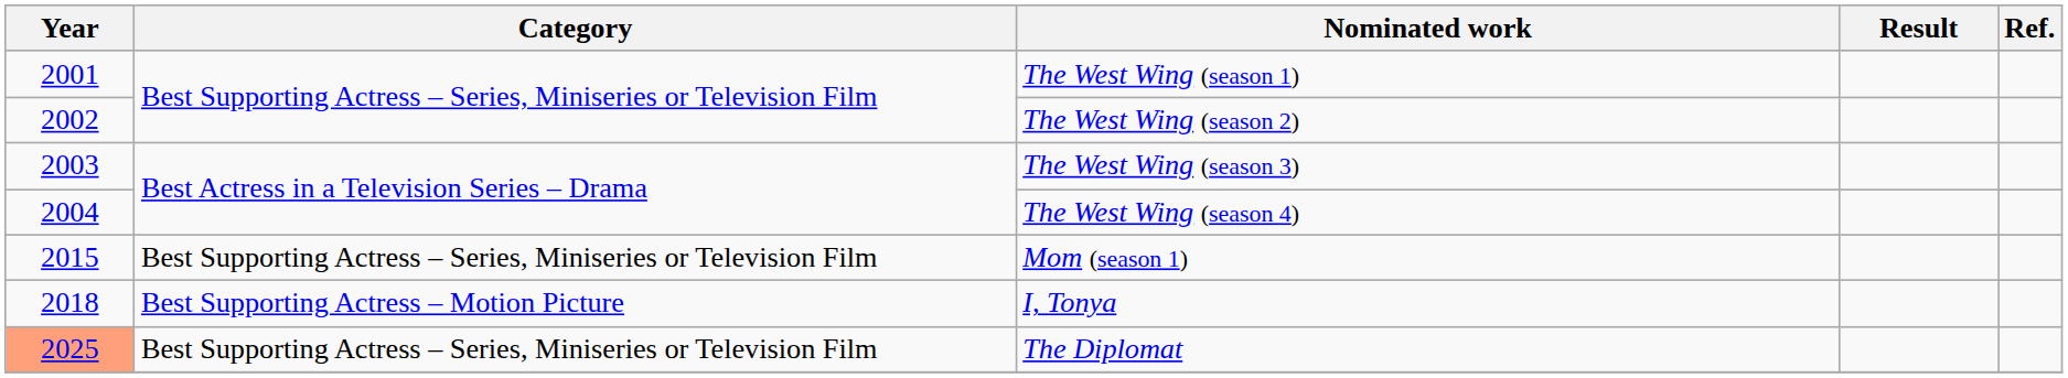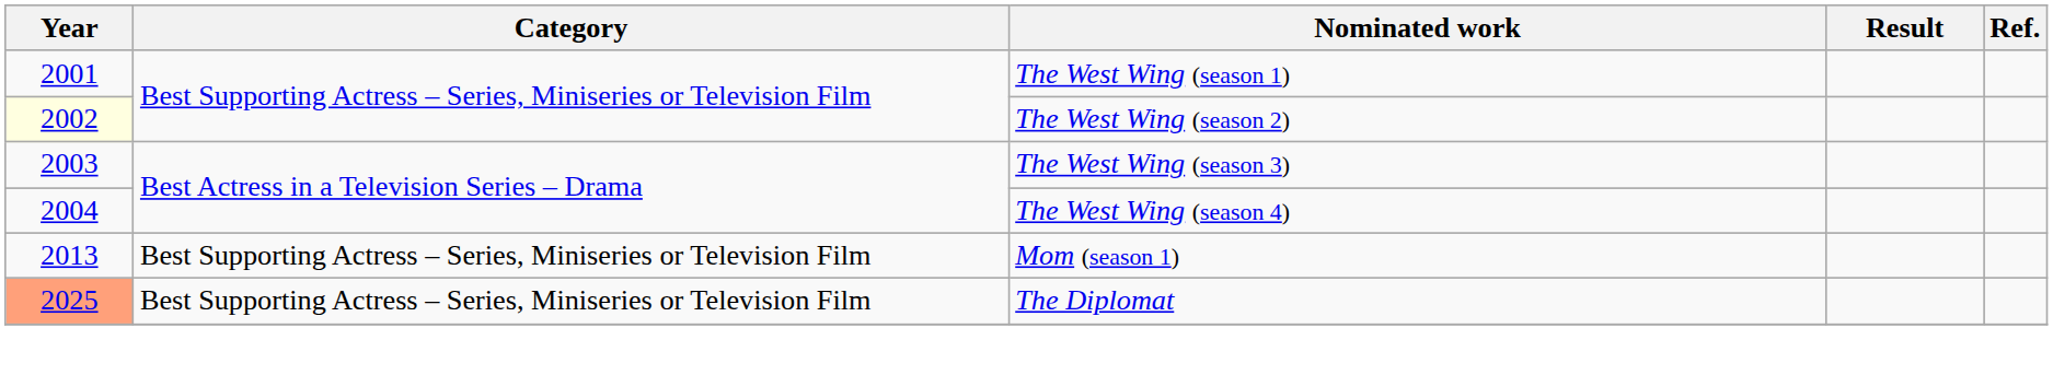 <table class=wikitable>
 <tr>
 <th scope="col" style="width:4em;">Year</th>
 <th scope="col" style="width:30em;">Category</th>
 <th scope="col" style="width:28em;">Nominated work</th>
 <th scope="col" style="width:5em;">Result</th>
 <th>Ref.</th>
 </tr>
 <tr>
 <td style="text-align:center;"><a href='#'>2001</a></td>
 <td rowspan=2><a href='#'>Best Supporting Actress – Series, Miniseries or Television Film</a></td>
 <td><em><a href='#'>The West Wing</a></em> <small> (<a href='#'>season 1</a>) </small></td>
 <td></td>
 <td style="text-align:center;"></td>
 </tr>
 <tr>
-<td style="text-align:center;"><a href='#'>2002</a></td>
+<td style="background: lightyellow; text-align:center;"><a href='#'>2002</a></td>
 <td><em><a href='#'>The West Wing</a></em> <small> (<a href='#'>season 2</a>) </small></td>
 <td></td>
 <td style="text-align:center;"></td>
 </tr>
 <tr>
 <td style="text-align:center;"><a href='#'>2003</a></td>
 <td rowspan=2><a href='#'>Best Actress in a Television Series – Drama</a></td>
 <td><em><a href='#'>The West Wing</a></em> <small> (<a href='#'>season 3</a>) </small></td>
 <td></td>
 <td style="text-align:center;"></td>
 </tr>
 <tr>
 <td style="text-align:center;"><a href='#'>2004</a></td>
 <td><em><a href='#'>The West Wing</a></em> <small> (<a href='#'>season 4</a>) </small></td>
 <td></td>
 <td style="text-align:center;"></td>
 </tr>
 <tr>
-<td style="text-align:center;"><a href='#'>2015</a></td>
+<td style="text-align:center;"><a href='#'>2013</a></td>
 <td>Best Supporting Actress – Series, Miniseries or Television Film</td>
 <td><em><a href='#'>Mom</a></em> <small> (<a href='#'>season 1</a>) </small></td>
-<td></td>
-<td style="text-align:center;"></td>
-</tr>
-<tr>
-<td style="text-align:center;"><a href='#'>2018</a></td>
-<td><a href='#'>Best Supporting Actress – Motion Picture</a></td>
-<td><em><a href='#'>I, Tonya</a></em></td>
 <td></td>
 <td style="text-align:center;"></td>
 </tr>
 <tr>
 <td style="background: lightsalmon; text-align:center;"><a href='#'>2025</a></td>
 <td>Best Supporting Actress – Series, Miniseries or Television Film</td>
 <td><em><a href='#'>The Diplomat</a></em></td>
 <td></td>
 <td style="text-align:center;"></td>
 </tr>
 <tr>
 </tr>
 </table>
